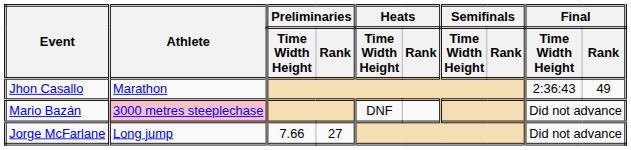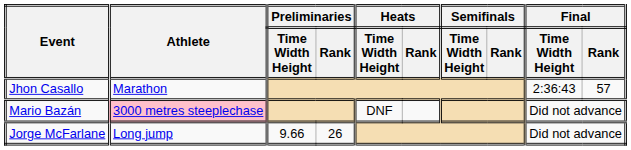 <table class=wikitable style="font-size:90%; border: double;">
 <tr>
 <th rowspan="2" style="border-right:double">Event</th>
 <th rowspan="2" style="border-right:double">Athlete</th>
 <th colspan="2" style="border-right:double; border-bottom:double;">Preliminaries</th>
 <th colspan="2" style="border-right:double; border-bottom:double;">Heats</th>
 <th colspan="2" style="border-right:double; border-bottom:double;">Semifinals</th>
 <th colspan="2" style="border-right:double; border-bottom:double;">Final</th>
 </tr>
 <tr>
 <th>Time<br>Width<br>Height</th>
 <th style="border-right:double">Rank</th>
 <th>Time<br>Width<br>Height</th>
 <th style="border-right:double">Rank</th>
 <th>Time<br>Width<br>Height</th>
 <th style="border-right:double">Rank</th>
 <th>Time<br>Width<br>Height</th>
 <th style="border-right:double">Rank</th>
 </tr>
 <tr style="border-top: double;">
 <td style="border-right:double"><a href='#'>Jhon Casallo</a></td>
 <td style="border-right:double"><a href='#'>Marathon</a></td>
 <td style="border-right:double" colspan= 6 bgcolor="wheat"></td>
 <td align=center>2:36:43</td>
-<td align=center>49</td>
+<td align=center>57</td>
 </tr>
 <tr style="border-top: double;">
 <td style="border-right:double"><a href='#'>Mario Bazán</a></td>
 <td style="background: pink; border-right:double"><a href='#'>3000 metres steeplechase</a></td>
 <td style="border-right:double" colspan= 2 bgcolor="wheat"></td>
 <td align=center>DNF</td>
 <td align=center style="border-right:double"></td>
 <td style="border-right:double" colspan= 2 bgcolor="wheat"></td>
 <td colspan="2" align=center>Did not advance</td>
 </tr>
 <tr style="border-top: double;">
 <td style="border-right:double"><a href='#'>Jorge McFarlane</a></td>
 <td style="border-right:double"><a href='#'>Long jump</a></td>
-<td align=center>7.66</td>
-<td align=center style="border-right:double">27</td>
+<td align=center>9.66</td>
+<td align=center style="border-right:double">26</td>
 <td style="border-right:double" colspan= 4 bgcolor="wheat"></td>
 <td colspan="2" align=center>Did not advance</td>
 </tr>
 </table>
